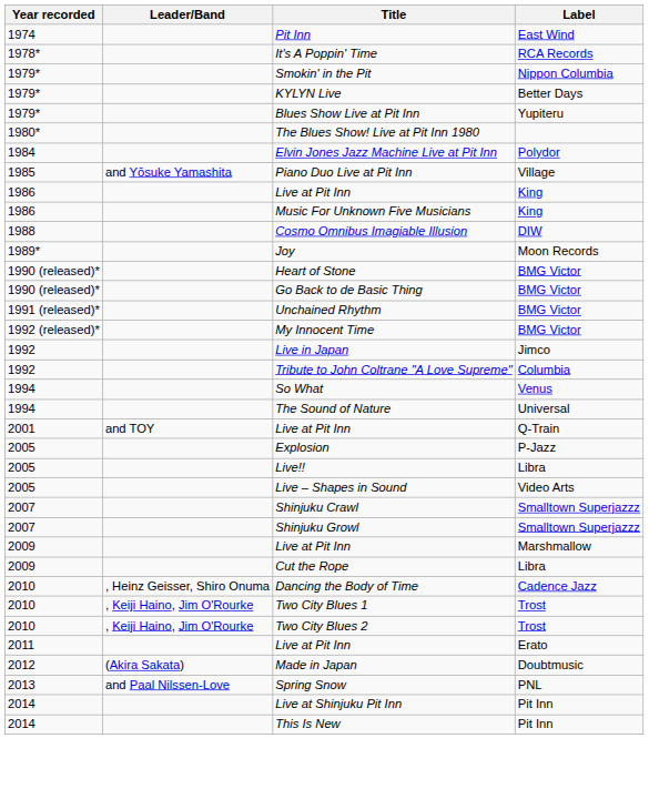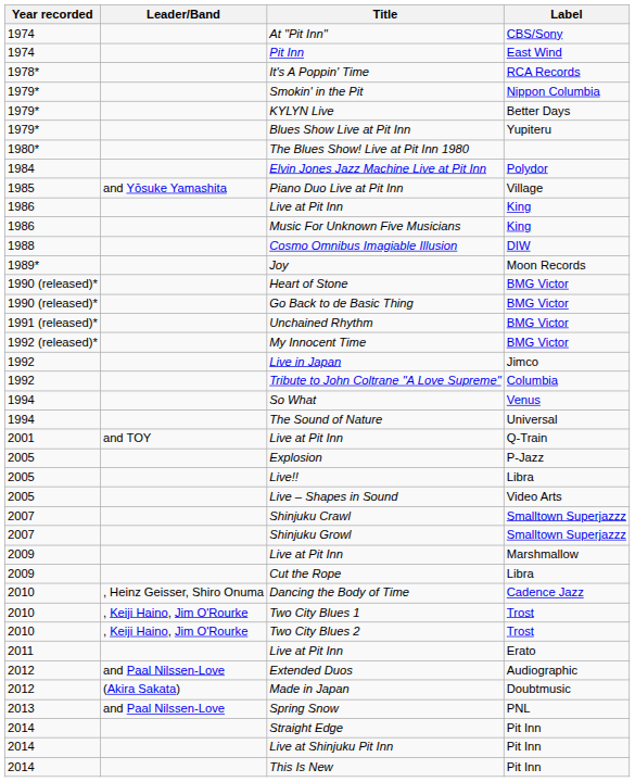 <table class="wikitable sortable">
 <tr>
 <th>Year recorded</th>
 <th>Leader/Band</th>
 <th>Title</th>
 <th>Label</th>
+</tr>
+<tr>
+<td>1974</td>
+<td></td>
+<td><em>At "Pit Inn"</em></td>
+<td><a href='#'>CBS/Sony</a></td>
 </tr>
 <tr>
 <td>1974</td>
 <td></td>
 <td><em><a href='#'>Pit Inn</a></em></td>
 <td><a href='#'>East Wind</a></td>
 </tr>
 <tr>
 <td>1978*</td>
 <td></td>
 <td><em>It's A Poppin' Time</em></td>
 <td><a href='#'>RCA Records</a></td>
 </tr>
 <tr>
 <td>1979*</td>
 <td></td>
 <td><em>Smokin' in the Pit</em></td>
 <td><a href='#'>Nippon Columbia</a></td>
 </tr>
 <tr>
 <td>1979*</td>
 <td></td>
 <td><em>KYLYN Live</em></td>
 <td>Better Days</td>
 </tr>
 <tr>
 <td>1979*</td>
 <td></td>
 <td><em>Blues Show Live at Pit Inn</em></td>
 <td>Yupiteru</td>
 </tr>
 <tr>
 <td>1980*</td>
 <td></td>
 <td><em>The Blues Show! Live at Pit Inn 1980</em></td>
 <td></td>
 </tr>
 <tr>
 <td>1984</td>
 <td></td>
 <td><em><a href='#'>Elvin Jones Jazz Machine Live at Pit Inn</a></em></td>
 <td><a href='#'>Polydor</a></td>
 </tr>
 <tr>
 <td>1985</td>
 <td> and <a href='#'>Yōsuke Yamashita</a></td>
 <td><em>Piano Duo Live at Pit Inn</em></td>
 <td>Village</td>
 </tr>
 <tr>
 <td>1986</td>
 <td></td>
 <td><em>Live at Pit Inn</em></td>
 <td><a href='#'>King</a></td>
 </tr>
 <tr>
 <td>1986</td>
 <td></td>
 <td><em>Music For Unknown Five Musicians</em></td>
 <td><a href='#'>King</a></td>
 </tr>
 <tr>
 <td>1988</td>
 <td></td>
 <td><em><a href='#'>Cosmo Omnibus Imagiable Illusion</a></em></td>
 <td><a href='#'>DIW</a></td>
 </tr>
 <tr>
 <td>1989*</td>
 <td></td>
 <td><em>Joy</em></td>
 <td>Moon Records</td>
 </tr>
 <tr>
 <td>1990 (released)*</td>
 <td></td>
 <td><em>Heart of Stone</em></td>
 <td><a href='#'>BMG Victor</a></td>
 </tr>
 <tr>
 <td>1990 (released)*</td>
 <td></td>
 <td><em>Go Back to de Basic Thing</em></td>
 <td><a href='#'>BMG Victor</a></td>
 </tr>
 <tr>
 <td>1991 (released)*</td>
 <td></td>
 <td><em>Unchained Rhythm</em></td>
 <td><a href='#'>BMG Victor</a></td>
 </tr>
 <tr>
 <td>1992 (released)*</td>
 <td></td>
 <td><em>My Innocent Time</em></td>
 <td><a href='#'>BMG Victor</a></td>
 </tr>
 <tr>
 <td>1992</td>
 <td></td>
 <td><em><a href='#'>Live in Japan</a></em></td>
 <td>Jimco</td>
 </tr>
 <tr>
 <td>1992</td>
 <td></td>
 <td><em><a href='#'>Tribute to John Coltrane "A Love Supreme"</a></em></td>
 <td><a href='#'>Columbia</a></td>
 </tr>
 <tr>
 <td>1994</td>
 <td></td>
 <td><em>So What</em></td>
 <td><a href='#'>Venus</a></td>
 </tr>
 <tr>
 <td>1994</td>
 <td></td>
 <td><em>The Sound of Nature</em></td>
 <td>Universal</td>
 </tr>
 <tr>
 <td>2001</td>
 <td> and TOY</td>
 <td><em>Live at Pit Inn</em></td>
 <td>Q-Train</td>
 </tr>
 <tr>
 <td>2005</td>
 <td></td>
 <td><em>Explosion</em></td>
 <td>P-Jazz</td>
 </tr>
 <tr>
 <td>2005</td>
 <td></td>
 <td><em>Live!!</em></td>
 <td>Libra</td>
 </tr>
 <tr>
 <td>2005</td>
 <td></td>
 <td><em>Live – Shapes in Sound</em></td>
 <td>Video Arts</td>
 </tr>
 <tr>
 <td>2007</td>
 <td></td>
 <td><em>Shinjuku Crawl</em></td>
 <td><a href='#'>Smalltown Superjazzz</a></td>
 </tr>
 <tr>
 <td>2007</td>
 <td></td>
 <td><em>Shinjuku Growl</em></td>
 <td><a href='#'>Smalltown Superjazzz</a></td>
 </tr>
 <tr>
 <td>2009</td>
 <td></td>
 <td><em>Live at Pit Inn</em></td>
 <td>Marshmallow</td>
 </tr>
 <tr>
 <td>2009</td>
 <td></td>
 <td><em>Cut the Rope</em></td>
 <td>Libra</td>
 </tr>
 <tr>
 <td>2010</td>
 <td>, Heinz Geisser, Shiro Onuma</td>
 <td><em>Dancing the Body of Time</em></td>
 <td><a href='#'>Cadence Jazz</a></td>
 </tr>
 <tr>
 <td>2010</td>
 <td>, <a href='#'>Keiji Haino</a>, <a href='#'>Jim O'Rourke</a></td>
 <td><em>Two City Blues 1</em></td>
 <td><a href='#'>Trost</a></td>
 </tr>
 <tr>
 <td>2010</td>
 <td>, <a href='#'>Keiji Haino</a>, <a href='#'>Jim O'Rourke</a></td>
 <td><em>Two City Blues 2</em></td>
 <td><a href='#'>Trost</a></td>
 </tr>
 <tr>
 <td>2011</td>
 <td></td>
 <td><em>Live at Pit Inn</em></td>
 <td>Erato</td>
 </tr>
 <tr>
 <td>2012</td>
+<td> and <a href='#'>Paal Nilssen-Love</a></td>
+<td><em>Extended Duos</em></td>
+<td>Audiographic</td>
+</tr>
+<tr>
+<td>2012</td>
 <td> (<a href='#'>Akira Sakata</a>)</td>
 <td><em>Made in Japan</em></td>
 <td>Doubtmusic</td>
 </tr>
 <tr>
 <td>2013</td>
 <td> and <a href='#'>Paal Nilssen-Love</a></td>
 <td><em>Spring Snow</em></td>
 <td>PNL</td>
+</tr>
+<tr>
+<td>2014</td>
+<td></td>
+<td><em>Straight Edge</em></td>
+<td>Pit Inn</td>
 </tr>
 <tr>
 <td>2014</td>
 <td></td>
 <td><em>Live at Shinjuku Pit Inn</em></td>
 <td>Pit Inn</td>
 </tr>
 <tr>
 <td>2014</td>
 <td></td>
 <td><em>This Is New</em></td>
 <td>Pit Inn</td>
 </tr>
 </table>
